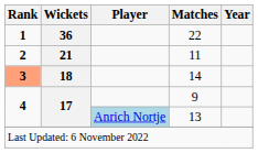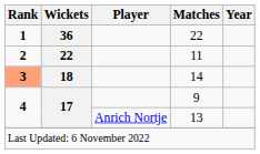 <table class="wikitable plainrowheaders sortable">
 <tr>
 <th scope=col>Rank</th>
 <th scope=col>Wickets</th>
 <th scope=col>Player</th>
 <th scope=col>Matches</th>
 <th scope=col>Year</th>
 </tr>
 <tr>
 <td align=center><strong>1</strong></td>
 <th scope=row style=text-align:center;>36</th>
 <td></td>
 <td align=center>22</td>
 <td></td>
 </tr>
 <tr>
 <td align=center><strong>2</strong></td>
-<th scope=row style=text-align:center;>21</th>
+<th scope=row style=text-align:center;>22</th>
 <td></td>
 <td align=center>11</td>
 <td></td>
 </tr>
 <tr>
 <td align=center style="background: lightsalmon;"><strong>3</strong></td>
 <th scope=row style=text-align:center;>18</th>
 <td></td>
 <td align=center>14</td>
 <td></td>
 </tr>
 <tr>
 <td align=center rowspan=2><strong>4</strong></td>
 <th scope=row style=text-align:center; rowspan=2>17</th>
 <td></td>
 <td align=center>9</td>
 <td></td>
 </tr>
 <tr>
-<td style="background: lightblue;"><a href='#'>Anrich Nortje</a></td>
+<td><a href='#'>Anrich Nortje</a></td>
 <td align=center>13</td>
 <td></td>
 </tr>
 <tr>
 </tr>
 <tr class=sortbottom>
 <td colspan=5><small>Last Updated: 6 November 2022</small></td>
 </tr>
 </table>
